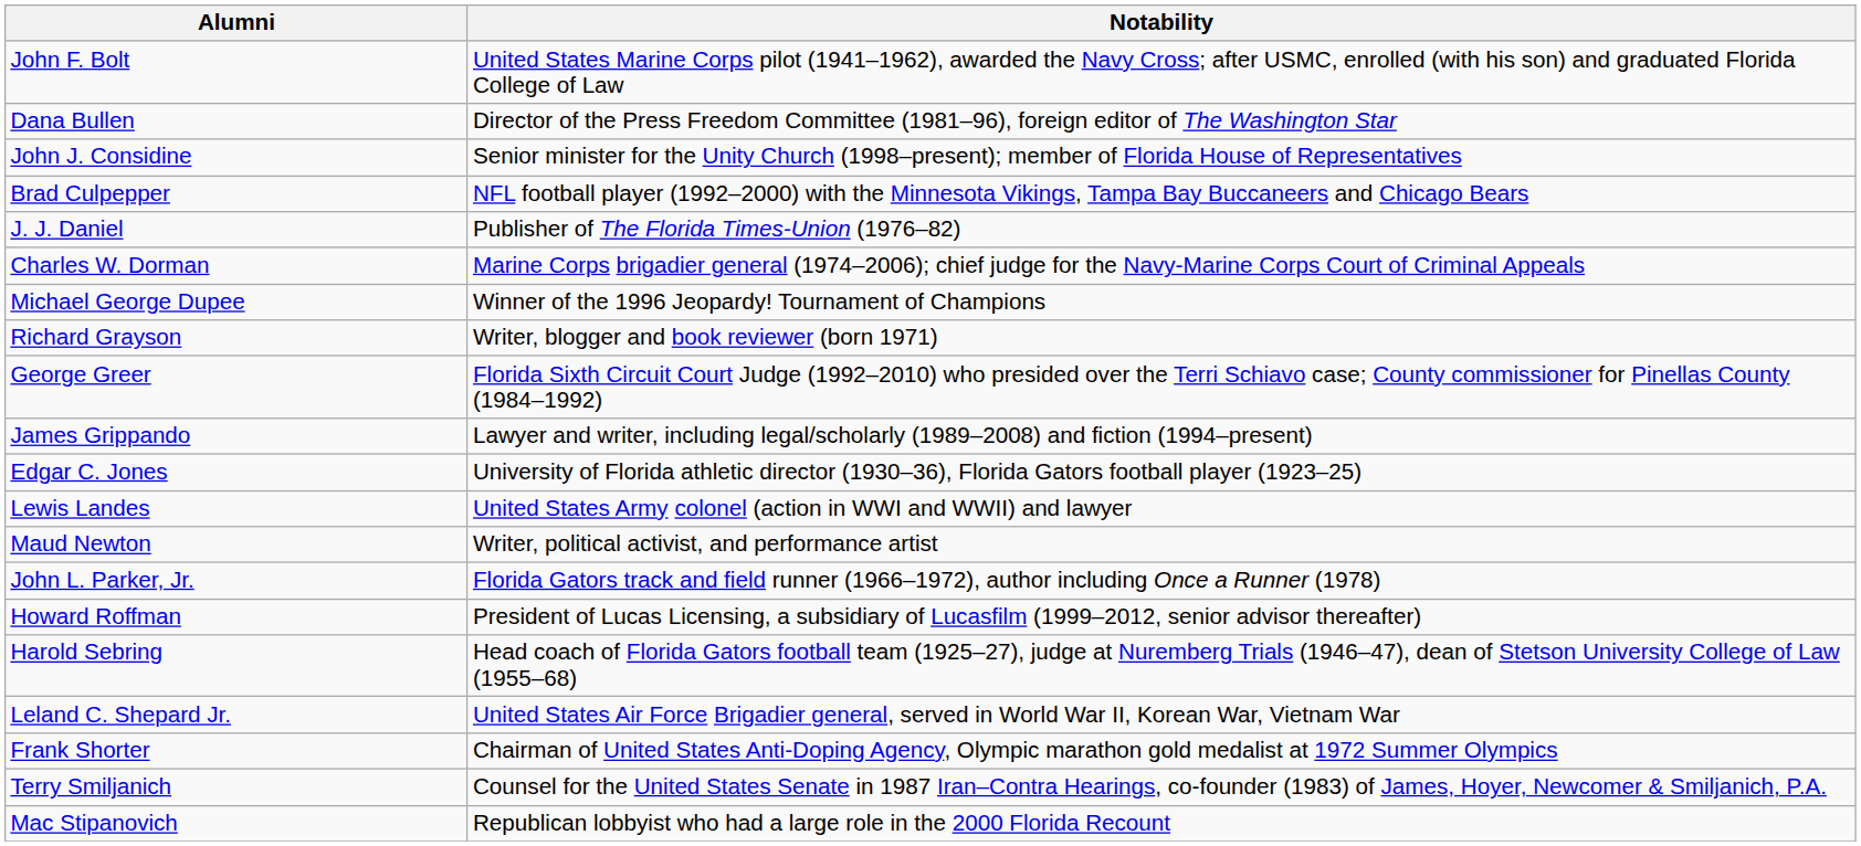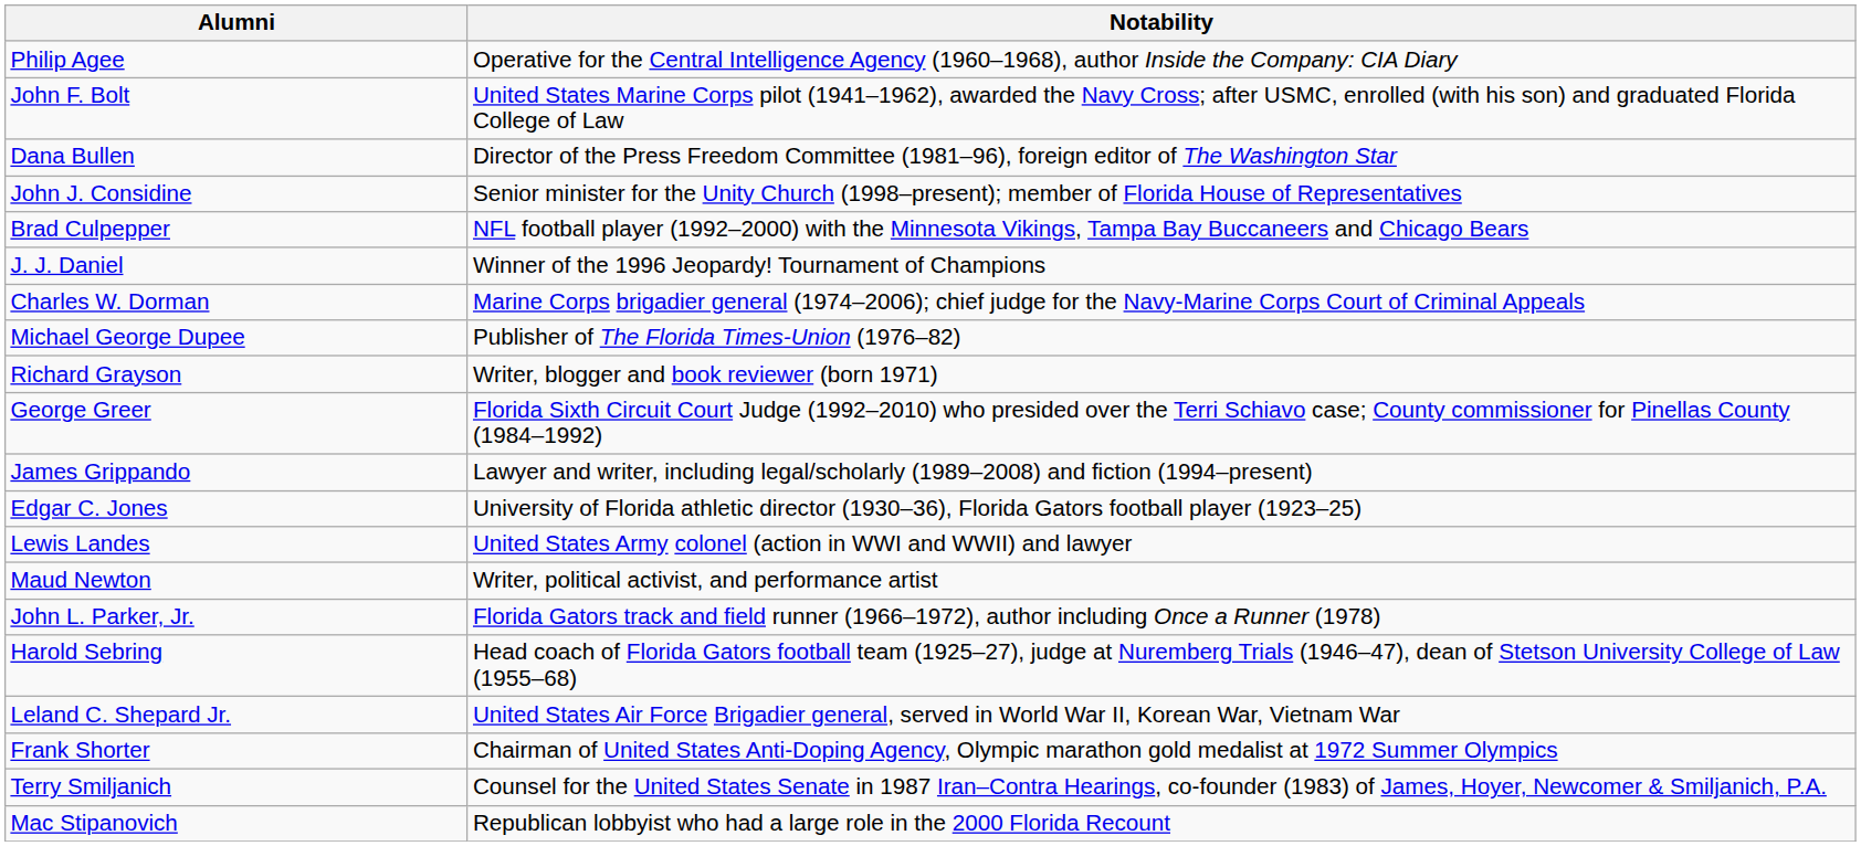 <table class="wikitable" style="width:82%">
 <tr valign="top">
 <th width="25%">Alumni</th>
 <th width="75%">Notability</th>
+</tr>
+<tr valign="top">
+<td><a href='#'>Philip Agee</a></td>
+<td>Operative for the <a href='#'>Central Intelligence Agency</a> (1960–1968), author <em>Inside the Company: CIA Diary</em></td>
 </tr>
 <tr valign="top">
 <td><a href='#'>John F. Bolt</a></td>
 <td><a href='#'>United States Marine Corps</a> pilot (1941–1962), awarded the <a href='#'>Navy Cross</a>; after USMC, enrolled (with his son) and graduated Florida College of Law</td>
 </tr>
 <tr valign="top">
 <td><a href='#'>Dana Bullen</a></td>
 <td>Director of the Press Freedom Committee (1981–96), foreign editor of <em><a href='#'>The Washington Star</a></em></td>
 </tr>
 <tr valign="top">
 <td><a href='#'>John J. Considine</a></td>
 <td>Senior minister for the <a href='#'>Unity Church</a> (1998–present); member of <a href='#'>Florida House of Representatives</a></td>
 </tr>
 <tr valign="top">
 <td><a href='#'>Brad Culpepper</a></td>
 <td><a href='#'>NFL</a> football player (1992–2000) with the <a href='#'>Minnesota Vikings</a>, <a href='#'>Tampa Bay Buccaneers</a> and <a href='#'>Chicago Bears</a></td>
 </tr>
 <tr valign="top">
 <td><a href='#'>J. J. Daniel</a></td>
-<td>Publisher of <em><a href='#'>The Florida Times-Union</a></em> (1976–82)</td>
+<td>Winner of the 1996 Jeopardy! Tournament of Champions</td>
 </tr>
 <tr valign="top">
 <td><a href='#'>Charles W. Dorman</a></td>
 <td><a href='#'>Marine Corps</a> <a href='#'>brigadier general</a> (1974–2006); chief judge for the <a href='#'>Navy-Marine Corps Court of Criminal Appeals</a></td>
 </tr>
 <tr valign="top">
 <td><a href='#'>Michael George Dupee</a></td>
-<td>Winner of the 1996 Jeopardy! Tournament of Champions</td>
+<td>Publisher of <em><a href='#'>The Florida Times-Union</a></em> (1976–82)</td>
 </tr>
 <tr valign="top">
 <td><a href='#'>Richard Grayson</a></td>
 <td>Writer, blogger and <a href='#'>book reviewer</a> (born 1971)</td>
 </tr>
 <tr valign="top">
 <td><a href='#'>George Greer</a></td>
 <td><a href='#'>Florida Sixth Circuit Court</a> Judge (1992–2010) who presided over the <a href='#'>Terri Schiavo</a> case; <a href='#'>County commissioner</a>  for <a href='#'>Pinellas County</a> (1984–1992)</td>
 </tr>
 <tr valign="top">
 <td><a href='#'>James Grippando</a></td>
 <td>Lawyer and writer, including legal/scholarly (1989–2008) and fiction (1994–present)</td>
 </tr>
 <tr valign="top">
 <td><a href='#'>Edgar C. Jones</a></td>
 <td>University of Florida athletic director (1930–36), Florida Gators football player (1923–25)</td>
 </tr>
 <tr valign="top">
 <td><a href='#'>Lewis Landes</a></td>
 <td><a href='#'>United States Army</a> <a href='#'>colonel</a> (action in WWI and WWII) and lawyer</td>
 </tr>
 <tr valign="top">
 <td><a href='#'>Maud Newton</a></td>
 <td>Writer, political activist, and performance artist</td>
 </tr>
 <tr valign="top">
 <td><a href='#'>John L. Parker, Jr.</a></td>
 <td><a href='#'>Florida Gators track and field</a> runner (1966–1972), author including <em>Once a Runner</em> (1978)</td>
 </tr>
 <tr valign="top">
-<td><a href='#'>Howard Roffman</a></td>
-<td>President of Lucas Licensing, a subsidiary of <a href='#'>Lucasfilm</a> (1999–2012, senior advisor thereafter)</td>
-</tr>
-<tr valign="top">
 <td><a href='#'>Harold Sebring</a></td>
 <td>Head coach of <a href='#'>Florida Gators football</a> team (1925–27), judge at <a href='#'>Nuremberg Trials</a> (1946–47), dean of <a href='#'>Stetson University College of Law</a> (1955–68)</td>
 </tr>
 <tr valign="top">
 <td><a href='#'>Leland C. Shepard Jr.</a></td>
 <td><a href='#'>United States Air Force</a> <a href='#'>Brigadier general</a>, served in 	World War II, Korean War, Vietnam War</td>
 </tr>
 <tr valign="top">
 <td><a href='#'>Frank Shorter</a></td>
 <td>Chairman of <a href='#'>United States Anti-Doping Agency</a>, Olympic marathon gold medalist at <a href='#'>1972 Summer Olympics</a></td>
 </tr>
 <tr valign="top">
 <td><a href='#'>Terry Smiljanich</a></td>
 <td>Counsel for the <a href='#'>United States Senate</a> in 1987 <a href='#'>Iran–Contra Hearings</a>, co-founder (1983) of <a href='#'>James, Hoyer, Newcomer & Smiljanich, P.A.</a></td>
 </tr>
 <tr valign="top">
 <td><a href='#'>Mac Stipanovich</a></td>
 <td>Republican lobbyist who had a large role in the <a href='#'>2000 Florida Recount</a></td>
 </tr>
 </table>
